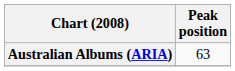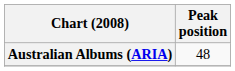 <table class="wikitable sortable plainrowheaders">
 <tr>
 <th>Chart (2008)</th>
 <th>Peak<br> position</th>
 </tr>
 <tr>
 <th scope="row">Australian Albums (<a href='#'>ARIA</a>)</th>
-<td align="center">63</td>
+<td align="center">48</td>
 </tr>
 <tr>
 </tr>
 <tr>
 </tr>
 <tr>
 </tr>
 <tr>
 </tr>
 <tr>
 </tr>
 <tr>
 </tr>
 <tr>
 </tr>
 <tr>
 </tr>
 <tr>
 </tr>
 <tr>
 </tr>
 <tr>
 </tr>
 <tr>
 </tr>
 <tr>
 </tr>
 </table>
